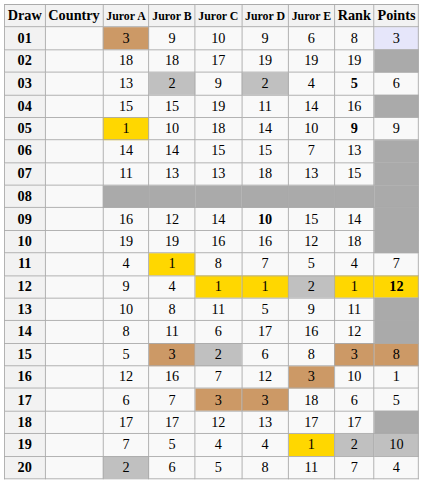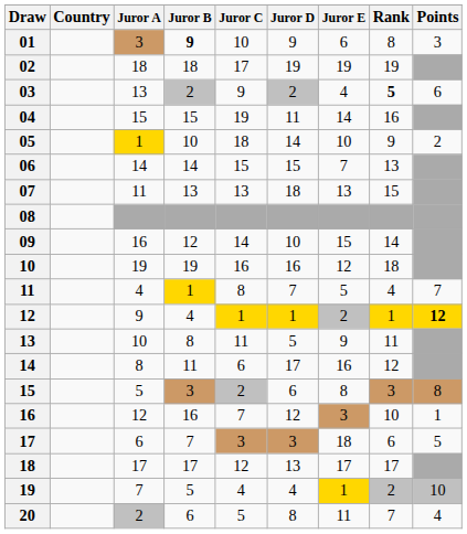 <table class="sortable wikitable collapsible plainrowheaders" style="text-align:center;">
 <tr>
 </tr>
 <tr>
 <th scope="col">Draw</th>
 <th scope="col">Country</th>
 <th scope="col"><small>Juror A</small></th>
 <th scope="col"><small>Juror B</small></th>
 <th scope="col"><small>Juror C</small></th>
 <th scope="col"><small>Juror D</small></th>
 <th scope="col"><small>Juror E</small></th>
 <th scope="col">Rank</th>
 <th scope="col">Points</th>
 </tr>
 <tr>
 <th scope="row" style="text-align:center;">01</th>
 <td style="text-align:left;"></td>
 <td style="background:#CC9966;">3</td>
-<td>9</td>
+<td><strong>9</strong></td>
 <td>10</td>
 <td>9</td>
 <td>6</td>
 <td>8</td>
-<td style="background: lavender;">3</td>
+<td>3</td>
 </tr>
 <tr>
 <th scope="row" style="text-align:center;">02</th>
 <td style="text-align:left;"></td>
 <td>18</td>
 <td>18</td>
 <td>17</td>
 <td>19</td>
 <td>19</td>
 <td>19</td>
 <td style="background:#AAAAAA;"></td>
 </tr>
 <tr>
 <th scope="row" style="text-align:center;">03</th>
 <td style="text-align:left;"></td>
 <td>13</td>
 <td style="background:silver;">2</td>
 <td>9</td>
 <td style="background:silver;">2</td>
 <td>4</td>
 <td><strong>5</strong></td>
 <td>6</td>
 </tr>
 <tr>
 <th scope="row" style="text-align:center;">04</th>
 <td style="text-align:left;"></td>
 <td>15</td>
 <td>15</td>
 <td>19</td>
 <td>11</td>
 <td>14</td>
 <td>16</td>
 <td style="background:#AAAAAA;"></td>
 </tr>
 <tr>
 <th scope="row" style="text-align:center;">05</th>
 <td style="text-align:left;"></td>
 <td style="background:gold;">1</td>
 <td>10</td>
 <td>18</td>
 <td>14</td>
 <td>10</td>
-<td><strong>9</strong></td>
 <td>9</td>
+<td>2</td>
 </tr>
 <tr>
 <th scope="row" style="text-align:center;">06</th>
 <td style="text-align:left;"></td>
 <td>14</td>
 <td>14</td>
 <td>15</td>
 <td>15</td>
 <td>7</td>
 <td>13</td>
 <td style="background:#AAAAAA;"></td>
 </tr>
 <tr>
 <th scope="row" style="text-align:center;">07</th>
 <td style="text-align:left;"></td>
 <td>11</td>
 <td>13</td>
 <td>13</td>
 <td>18</td>
 <td>13</td>
 <td>15</td>
 <td style="background:#AAAAAA;"></td>
 </tr>
 <tr class="sortbottom">
 <th scope="row" style="text-align:center;">08</th>
 <td style="text-align:left;"></td>
 <td style="background:#AAAAAA;"></td>
 <td style="background:#AAAAAA;"></td>
 <td style="background:#AAAAAA;"></td>
 <td style="background:#AAAAAA;"></td>
 <td style="background:#AAAAAA;"></td>
 <td style="background:#AAAAAA;"></td>
 <td style="background:#AAAAAA;"></td>
 </tr>
 <tr>
 <th scope="row" style="text-align:center;">09</th>
 <td style="text-align:left;"></td>
 <td>16</td>
 <td>12</td>
 <td>14</td>
-<td><strong>10</strong></td>
+<td>10</td>
 <td>15</td>
 <td>14</td>
 <td style="background:#AAAAAA;"></td>
 </tr>
 <tr>
 <th scope="row" style="text-align:center;">10</th>
 <td style="text-align:left;"></td>
 <td>19</td>
 <td>19</td>
 <td>16</td>
 <td>16</td>
 <td>12</td>
 <td>18</td>
 <td style="background:#AAAAAA;"></td>
 </tr>
 <tr>
 <th scope="row" style="text-align:center;">11</th>
 <td style="text-align:left;"></td>
 <td>4</td>
 <td style="background:gold;">1</td>
 <td>8</td>
 <td>7</td>
 <td>5</td>
 <td>4</td>
 <td>7</td>
 </tr>
 <tr>
 <th scope="row" style="text-align:center;">12</th>
 <td style="text-align:left;"></td>
 <td>9</td>
 <td>4</td>
 <td style="background:gold;">1</td>
 <td style="background:gold;">1</td>
 <td style="background:silver;">2</td>
 <td style="background:gold;">1</td>
 <td style="background:gold;"><strong>12</strong></td>
 </tr>
 <tr>
 <th scope="row" style="text-align:center;">13</th>
 <td style="text-align:left;"></td>
 <td>10</td>
 <td>8</td>
 <td>11</td>
 <td>5</td>
 <td>9</td>
 <td>11</td>
 <td style="background:#AAAAAA;"></td>
 </tr>
 <tr>
 <th scope="row" style="text-align:center;">14</th>
 <td style="text-align:left;"></td>
 <td>8</td>
 <td>11</td>
 <td>6</td>
 <td>17</td>
 <td>16</td>
 <td>12</td>
 <td style="background:#AAAAAA;"></td>
 </tr>
 <tr>
 <th scope="row" style="text-align:center;">15</th>
 <td style="text-align:left;"></td>
 <td>5</td>
 <td style="background:#CC9966;">3</td>
 <td style="background:silver;">2</td>
 <td>6</td>
 <td>8</td>
 <td style="background:#CC9966;">3</td>
 <td style="background:#CC9966;">8</td>
 </tr>
 <tr>
 <th scope="row" style="text-align:center;">16</th>
 <td style="text-align:left;"></td>
 <td>12</td>
 <td>16</td>
 <td>7</td>
 <td>12</td>
 <td style="background:#CC9966;">3</td>
 <td>10</td>
 <td>1</td>
 </tr>
 <tr>
 <th scope="row" style="text-align:center;">17</th>
 <td style="text-align:left;"></td>
 <td>6</td>
 <td>7</td>
 <td style="background:#CC9966;">3</td>
 <td style="background:#CC9966;">3</td>
 <td>18</td>
 <td>6</td>
 <td>5</td>
 </tr>
 <tr>
 <th scope="row" style="text-align:center;">18</th>
 <td style="text-align:left;"></td>
 <td>17</td>
 <td>17</td>
 <td>12</td>
 <td>13</td>
 <td>17</td>
 <td>17</td>
 <td style="background:#AAAAAA;"></td>
 </tr>
 <tr>
 <th scope="row" style="text-align:center;">19</th>
 <td style="text-align:left;"></td>
 <td>7</td>
 <td>5</td>
 <td>4</td>
 <td>4</td>
 <td style="background:gold;">1</td>
 <td style="background:silver;">2</td>
 <td style="background:silver;">10</td>
 </tr>
 <tr>
 <th scope="row" style="text-align:center;">20</th>
 <td style="text-align:left;"></td>
 <td style="background:silver;">2</td>
 <td>6</td>
 <td>5</td>
 <td>8</td>
 <td>11</td>
 <td>7</td>
 <td>4</td>
 </tr>
 </table>
